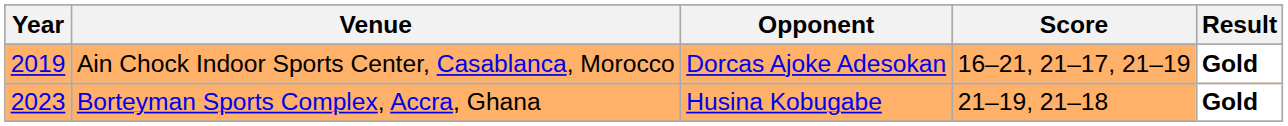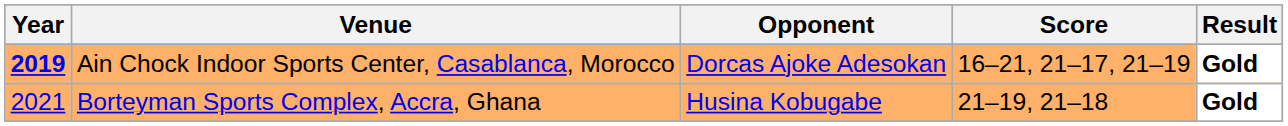 <table class="sortable wikitable" style="font-size: 90%;">
 <tr>
 <th>Year</th>
 <th>Venue</th>
 <th>Opponent</th>
 <th>Score</th>
 <th>Result</th>
 </tr>
 <tr style="background:#FFB069">
-<td align="center"><a href='#'>2019</a></td>
+<td align="center"><strong><a href='#'>2019</a></strong></td>
 <td align="left">Ain Chock Indoor Sports Center, <a href='#'>Casablanca</a>, Morocco</td>
 <td align="left"> <a href='#'>Dorcas Ajoke Adesokan</a></td>
 <td align="left">16–21, 21–17, 21–19</td>
 <td style="text-align:left; background:white"> <strong>Gold</strong></td>
 </tr>
 <tr style="background:#FFB069">
-<td align="center"><a href='#'>2023</a></td>
+<td align="center"><a href='#'>2021</a></td>
 <td align="left"><a href='#'>Borteyman Sports Complex</a>, <a href='#'>Accra</a>, Ghana</td>
 <td align="left"> <a href='#'>Husina Kobugabe</a></td>
 <td align="left">21–19, 21–18</td>
 <td style="text-align:left; background:white"> <strong>Gold</strong></td>
 </tr>
 </table>
